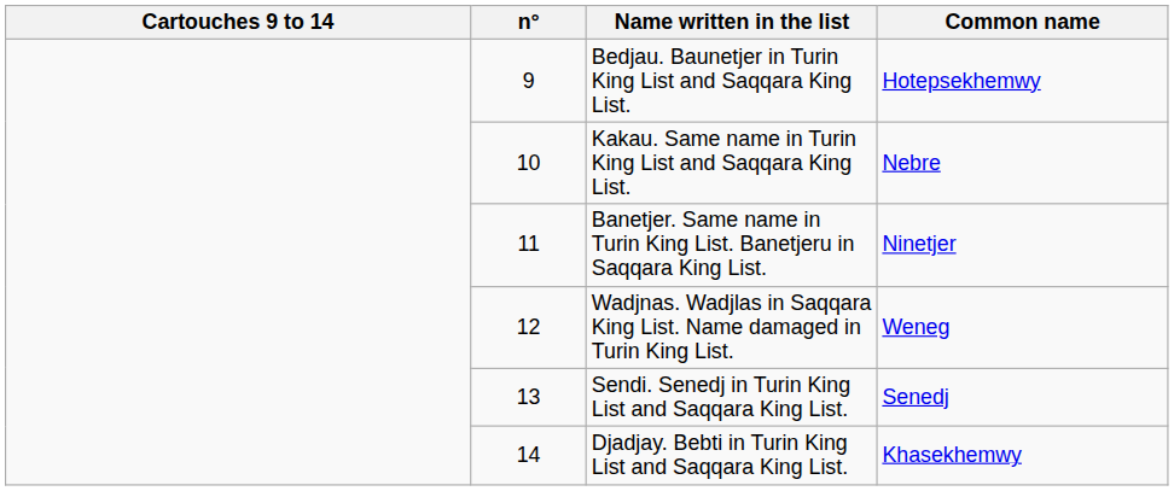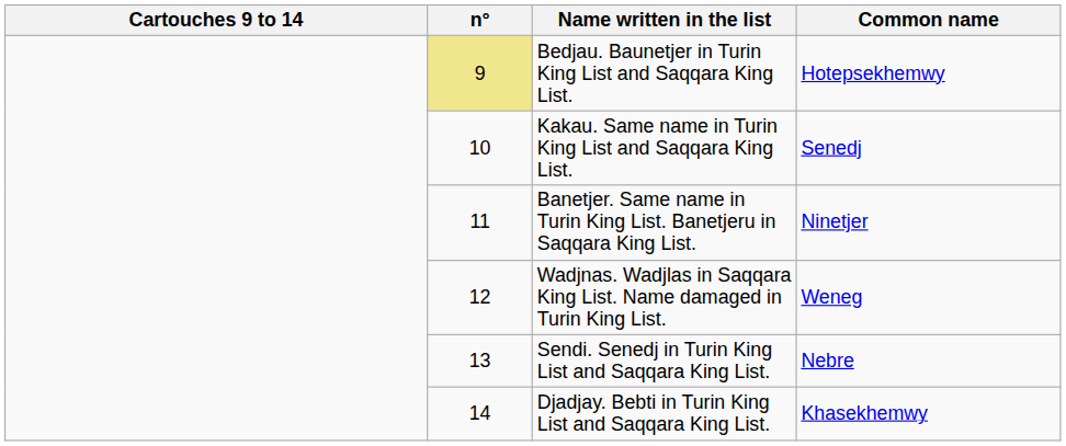 <table class="wikitable">
 <tr>
 <th width = "40%">Cartouches 9 to 14</th>
 <th width = "10%">n°</th>
 <th width = "25%">Name written in the list</th>
 <th width = "25%">Common name</th>
 </tr>
 <tr>
 <td rowspan = "6"></td>
-<td align = "center">9</td>
+<td align = "center" style="background: khaki;">9</td>
 <td>Bedjau. Baunetjer in Turin King List and Saqqara King List.</td>
 <td><a href='#'>Hotepsekhemwy</a></td>
 </tr>
 <tr>
 <td align = "center">10</td>
 <td>Kakau. Same name in Turin King List and Saqqara King List.</td>
-<td><a href='#'>Nebre</a></td>
+<td><a href='#'>Senedj</a></td>
 </tr>
 <tr>
 <td align = "center">11</td>
 <td>Banetjer. Same name in Turin King List. Banetjeru in Saqqara King List.</td>
 <td><a href='#'>Ninetjer</a></td>
 </tr>
 <tr>
 <td align = "center">12</td>
 <td>Wadjnas. Wadjlas in Saqqara King List. Name damaged in Turin King List.</td>
 <td><a href='#'>Weneg</a></td>
 </tr>
 <tr>
 <td align = "center">13</td>
 <td>Sendi. Senedj in Turin King List and Saqqara King List.</td>
-<td><a href='#'>Senedj</a></td>
+<td><a href='#'>Nebre</a></td>
 </tr>
 <tr>
 <td align = "center">14</td>
 <td>Djadjay. Bebti in Turin King List and Saqqara King List.</td>
 <td><a href='#'>Khasekhemwy</a></td>
 </tr>
 </table>
